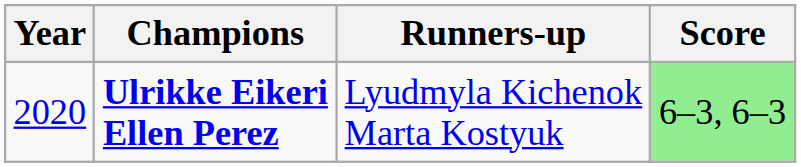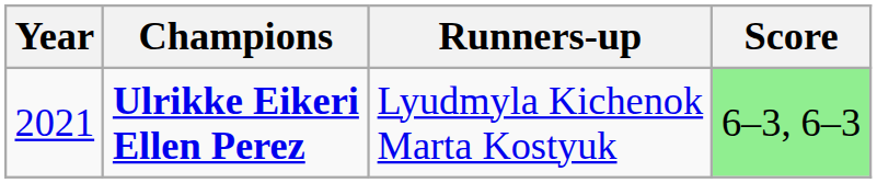 <table class="wikitable">
 <tr>
 <th>Year</th>
 <th>Champions</th>
 <th>Runners-up</th>
 <th>Score</th>
 </tr>
 <tr>
-<td><a href='#'>2020</a></td>
+<td><a href='#'>2021</a></td>
 <td> <strong><a href='#'>Ulrikke Eikeri</a></strong> <br>  <strong><a href='#'>Ellen Perez</a></strong></td>
 <td> <a href='#'>Lyudmyla Kichenok</a> <br>  <a href='#'>Marta Kostyuk</a></td>
 <td style="background: lightgreen;">6–3, 6–3</td>
 </tr>
 </table>
